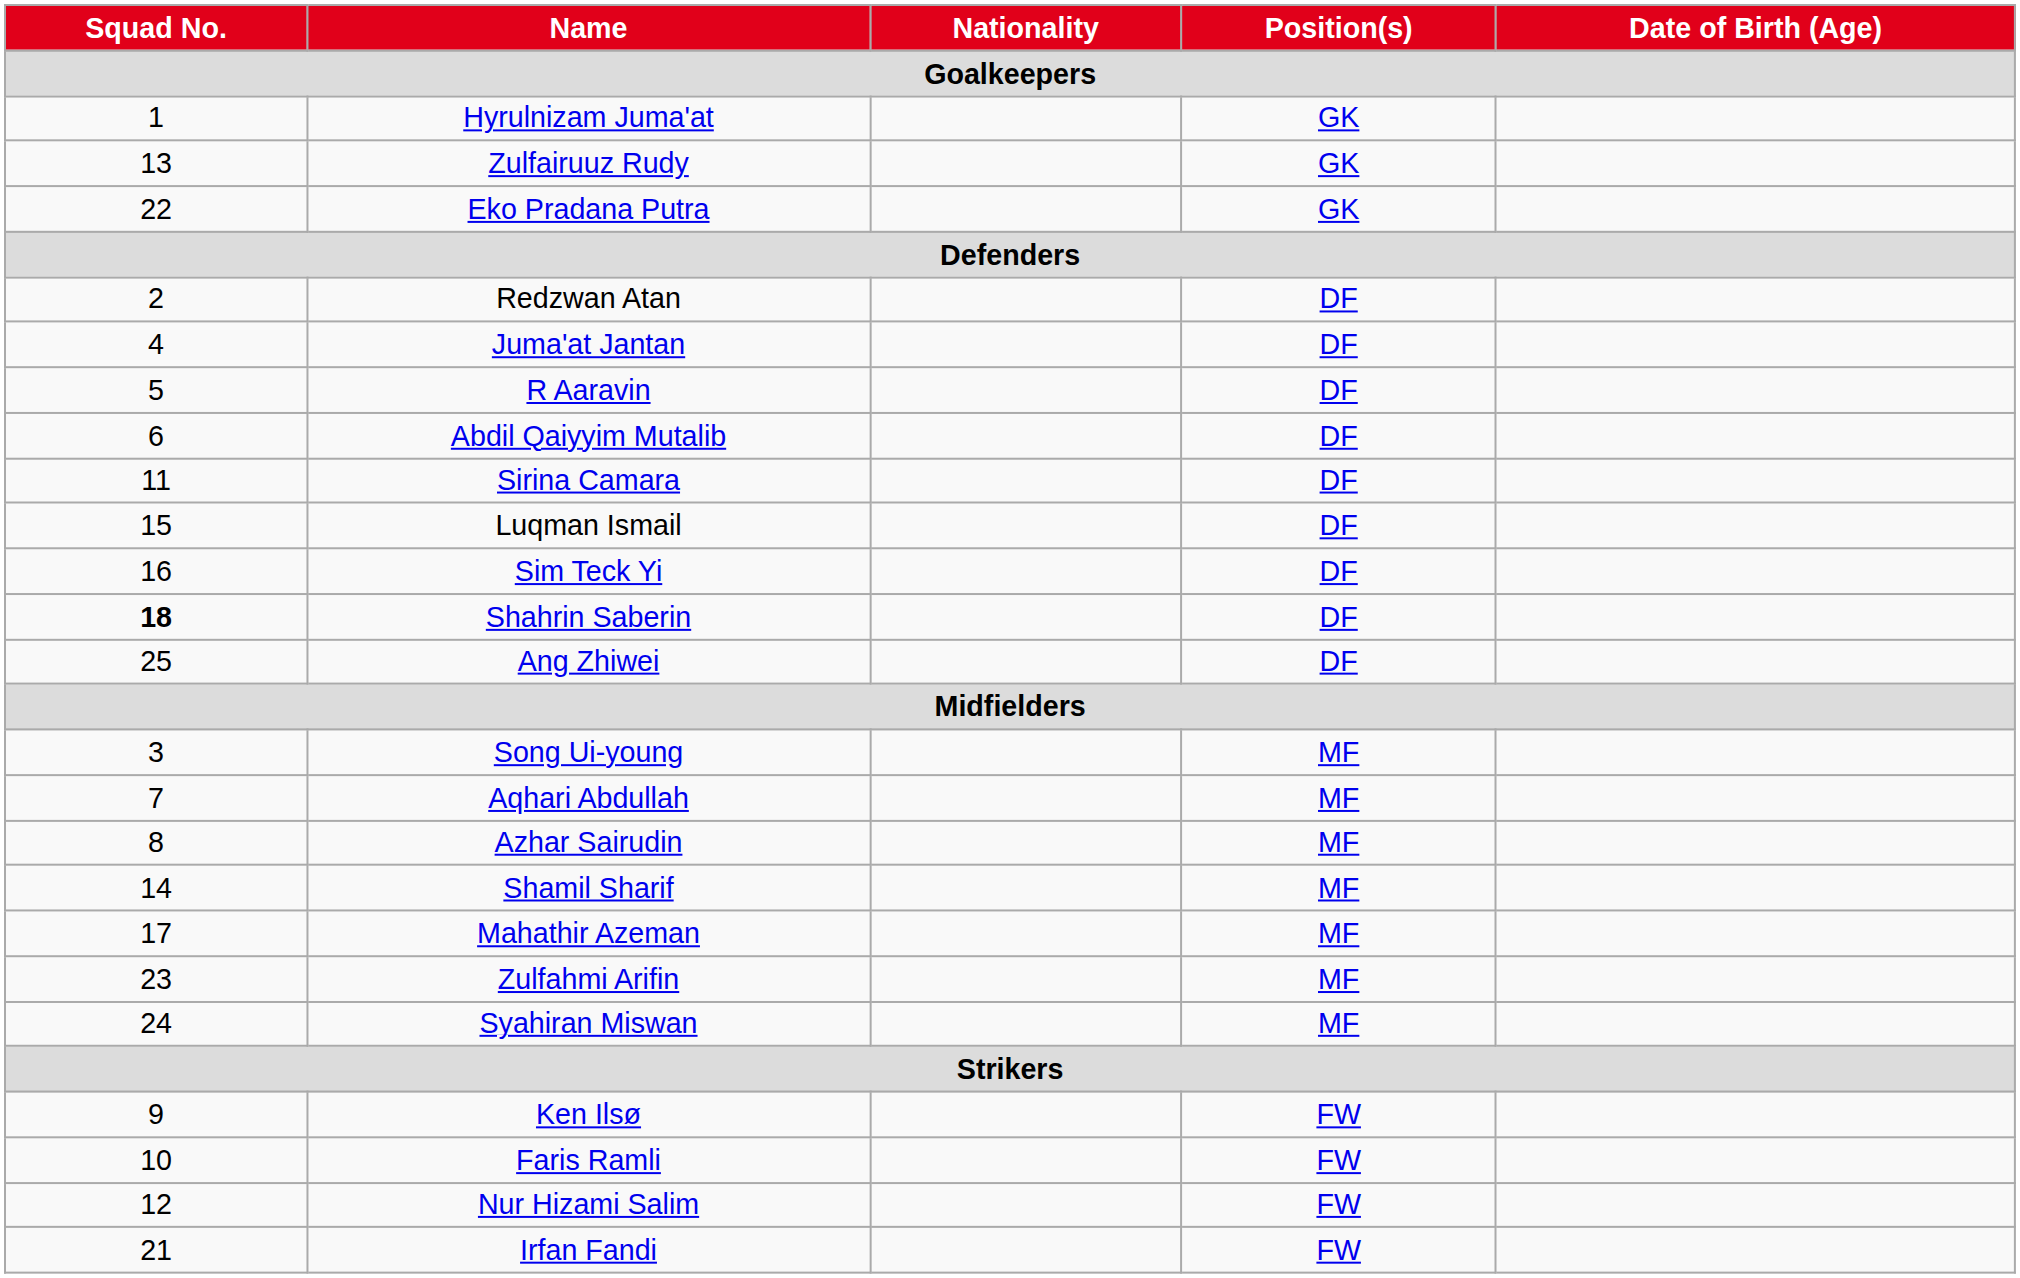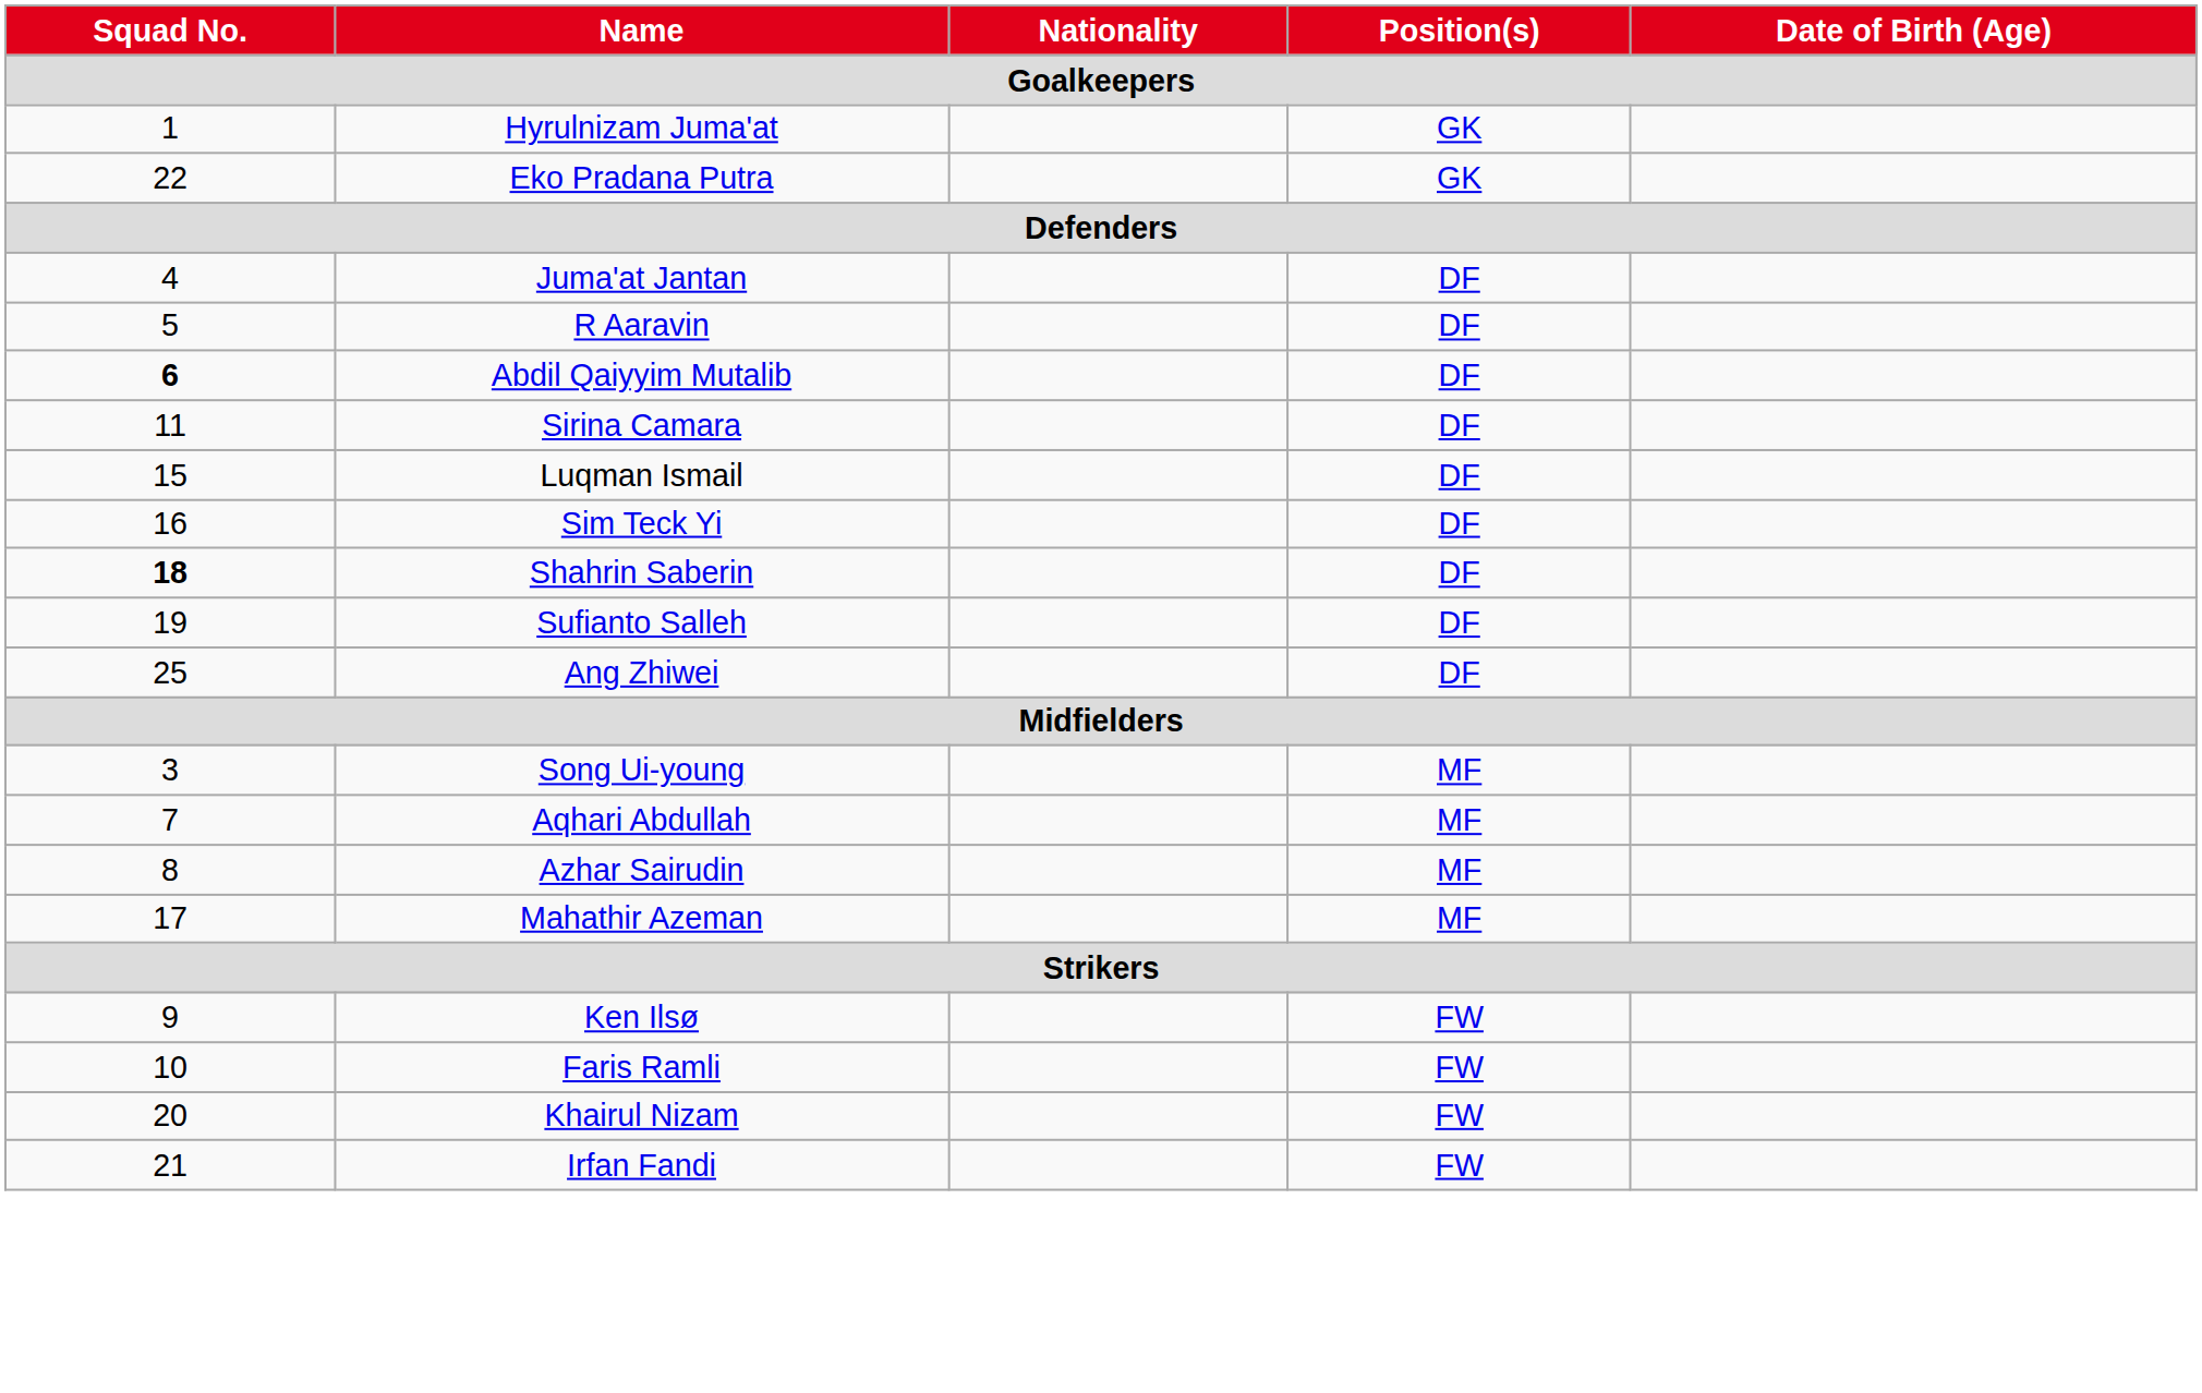 <table class="wikitable" style="text-align:center; font-size:90%; width:80%;">
 <tr>
 <th style="background:#e1001a; color:white; text-align:center;">Squad No.</th>
 <th style="background:#e1001a; color:white; text-align:center;">Name</th>
 <th style="background:#e1001a; color:white; text-align:center;">Nationality</th>
 <th style="background:#e1001a; color:white; text-align:center;">Position(s)</th>
 <th style="background:#e1001a; color:white; text-align:center;">Date of Birth (Age)</th>
 </tr>
 <tr>
 <th colspan="5" style="background:#dcdcdc; text-align:center">Goalkeepers</th>
 </tr>
 <tr>
 <td>1</td>
 <td><a href='#'>Hyrulnizam Juma'at</a></td>
 <td></td>
 <td><a href='#'>GK</a></td>
 <td></td>
 </tr>
 <tr>
-<td>13</td>
-<td><a href='#'>Zulfairuuz Rudy</a></td>
-<td></td>
-<td><a href='#'>GK</a></td>
-<td></td>
-</tr>
-<tr>
 <td>22</td>
 <td><a href='#'>Eko Pradana Putra</a></td>
 <td></td>
 <td><a href='#'>GK</a></td>
 <td></td>
 </tr>
 <tr>
 <th colspan="5" style="background:#dcdcdc; text-align:center">Defenders</th>
-</tr>
-<tr>
-<td>2</td>
-<td>Redzwan Atan</td>
-<td></td>
-<td><a href='#'>DF</a></td>
-<td></td>
 </tr>
 <tr>
 <td>4</td>
 <td><a href='#'>Juma'at Jantan</a></td>
 <td></td>
 <td><a href='#'>DF</a></td>
 <td></td>
 </tr>
 <tr>
 <td>5</td>
 <td><a href='#'>R Aaravin</a></td>
 <td></td>
 <td><a href='#'>DF</a></td>
 <td></td>
 </tr>
 <tr>
-<td>6</td>
+<td><strong>6</strong></td>
 <td><a href='#'>Abdil Qaiyyim Mutalib</a></td>
 <td></td>
 <td><a href='#'>DF</a></td>
 <td></td>
 </tr>
 <tr>
 <td>11</td>
 <td><a href='#'>Sirina Camara</a></td>
 <td></td>
 <td><a href='#'>DF</a></td>
 <td></td>
 </tr>
 <tr>
 <td>15</td>
 <td>Luqman Ismail</td>
 <td></td>
 <td><a href='#'>DF</a></td>
 <td></td>
 </tr>
 <tr>
 <td>16</td>
 <td><a href='#'>Sim Teck Yi</a></td>
 <td></td>
 <td><a href='#'>DF</a></td>
 <td></td>
 </tr>
 <tr>
 <td><strong>18</strong></td>
 <td><a href='#'>Shahrin Saberin</a></td>
+<td></td>
+<td><a href='#'>DF</a></td>
+<td></td>
+</tr>
+<tr>
+<td>19</td>
+<td><a href='#'>Sufianto Salleh</a></td>
 <td></td>
 <td><a href='#'>DF</a></td>
 <td></td>
 </tr>
 <tr>
 <td>25</td>
 <td><a href='#'>Ang Zhiwei</a></td>
 <td></td>
 <td><a href='#'>DF</a></td>
 <td></td>
 </tr>
 <tr>
 <th colspan="5" style="background:#dcdcdc; text-align:center">Midfielders</th>
 </tr>
 <tr>
 <td>3</td>
 <td><a href='#'>Song Ui-young</a></td>
 <td></td>
 <td><a href='#'>MF</a></td>
 <td></td>
 </tr>
 <tr>
 <td>7</td>
 <td><a href='#'>Aqhari Abdullah</a></td>
 <td></td>
 <td><a href='#'>MF</a></td>
 <td></td>
 </tr>
 <tr>
 <td>8</td>
 <td><a href='#'>Azhar Sairudin</a></td>
 <td></td>
 <td><a href='#'>MF</a></td>
 <td></td>
 </tr>
 <tr>
-<td>14</td>
-<td><a href='#'>Shamil Sharif</a></td>
-<td></td>
-<td><a href='#'>MF</a></td>
-<td></td>
-</tr>
-<tr>
 <td>17</td>
 <td><a href='#'>Mahathir Azeman</a></td>
-<td></td>
-<td><a href='#'>MF</a></td>
-<td></td>
-</tr>
-<tr>
-<td>23</td>
-<td><a href='#'>Zulfahmi Arifin</a></td>
-<td></td>
-<td><a href='#'>MF</a></td>
-<td></td>
-</tr>
-<tr>
-<td>24</td>
-<td><a href='#'>Syahiran Miswan</a></td>
 <td></td>
 <td><a href='#'>MF</a></td>
 <td></td>
 </tr>
 <tr>
 <th colspan="5" style="background:#dcdcdc; text-align:center">Strikers</th>
 </tr>
 <tr>
 <td>9</td>
 <td><a href='#'>Ken Ilsø</a></td>
 <td></td>
 <td><a href='#'>FW</a></td>
 <td></td>
 </tr>
 <tr>
 <td>10</td>
 <td><a href='#'>Faris Ramli</a></td>
 <td></td>
 <td><a href='#'>FW</a></td>
 <td></td>
 </tr>
 <tr>
-<td>12</td>
-<td><a href='#'>Nur Hizami Salim</a></td>
+<td>20</td>
+<td><a href='#'>Khairul Nizam</a></td>
 <td></td>
 <td><a href='#'>FW</a></td>
 <td></td>
 </tr>
 <tr>
 <td>21</td>
 <td><a href='#'>Irfan Fandi</a></td>
 <td></td>
 <td><a href='#'>FW</a></td>
 <td></td>
 </tr>
 </table>
